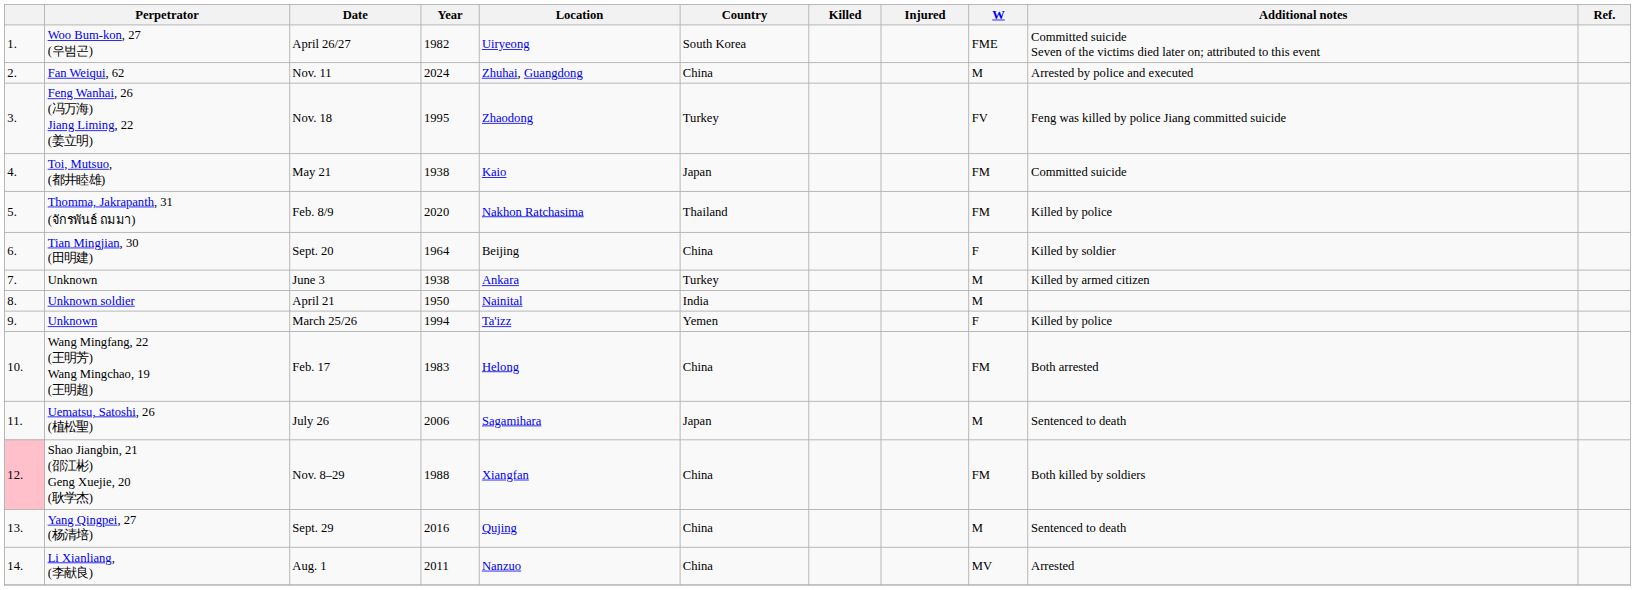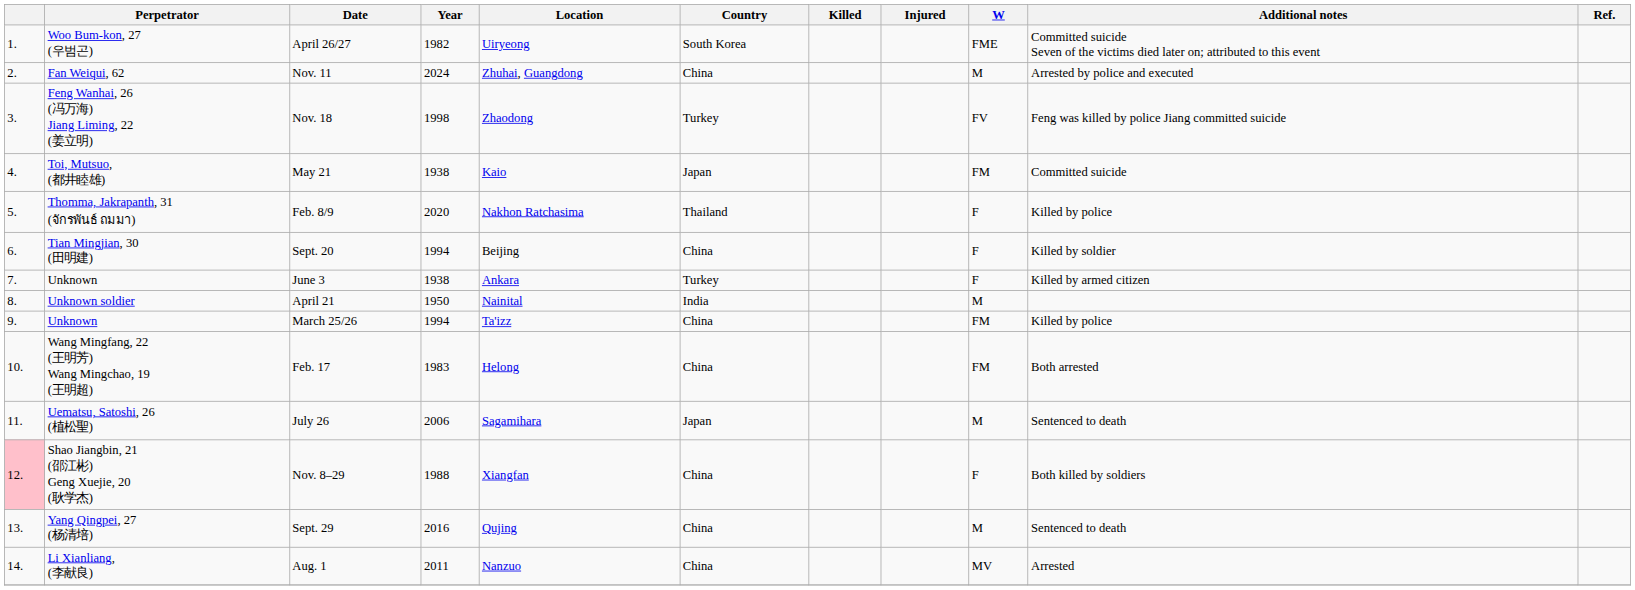 <table class="wikitable sortable" style="width:100%; font-size:96%;">
 <tr>
 <th></th>
 <th>Perpetrator</th>
 <th>Date</th>
 <th>Year</th>
 <th>Location</th>
 <th>Country</th>
 <th>Killed</th>
 <th>Injured</th>
 <th><a href='#'>W</a></th>
 <th>Additional notes</th>
 <th class="unsortable">Ref.</th>
 </tr>
 <tr>
 <td>1.</td>
 <td><a href='#'>Woo Bum-kon</a>, 27 <br>(우범곤)</td>
 <td> April 26/27</td>
 <td>1982</td>
 <td><a href='#'>Uiryeong</a></td>
 <td>South Korea</td>
 <td></td>
 <td></td>
 <td>FME</td>
 <td>Committed suicide<br>Seven of the victims died later on; attributed to this event</td>
 <td></td>
 </tr>
 <tr>
 <td>2.</td>
 <td><a href='#'>Fan Weiqui</a>, 62</td>
 <td>Nov. 11</td>
 <td>2024</td>
 <td><a href='#'>Zhuhai</a>, <a href='#'>Guangdong</a></td>
 <td>China</td>
 <td></td>
 <td></td>
 <td>M</td>
 <td>Arrested by police and executed</td>
 <td></td>
 </tr>
 <tr>
 <td>3.</td>
 <td><a href='#'>Feng Wanhai</a>, 26 <br> (冯万海) <br> <a href='#'>Jiang Liming</a>, 22 <br> (姜立明)</td>
 <td> Nov. 18</td>
-<td>1995</td>
+<td>1998</td>
 <td><a href='#'>Zhaodong</a></td>
 <td>Turkey</td>
 <td></td>
 <td></td>
 <td>FV</td>
 <td>Feng was killed by police Jiang committed suicide</td>
 <td> </td>
 </tr>
 <tr>
 <td>4.</td>
 <td><a href='#'>Toi, Mutsuo</a>, <br>(都井睦雄)</td>
 <td> May 21</td>
 <td>1938</td>
 <td><a href='#'>Kaio</a></td>
 <td>Japan</td>
 <td></td>
 <td> </td>
 <td>FM</td>
 <td>Committed suicide</td>
 <td></td>
 </tr>
 <tr>
 <td>5.</td>
 <td><a href='#'>Thomma, Jakrapanth</a>, 31 <br> (จักรพันธ์ ถมมา)</td>
 <td> Feb. 8/9</td>
 <td>2020</td>
 <td><a href='#'>Nakhon Ratchasima</a></td>
 <td>Thailand</td>
 <td></td>
 <td></td>
-<td>FM</td>
+<td>F</td>
 <td>Killed by police</td>
 <td></td>
 </tr>
 <tr>
 <td>6.</td>
 <td><a href='#'>Tian Mingjian</a>, 30<br>(田明建)</td>
 <td> Sept. 20</td>
-<td>1964</td>
+<td>1994</td>
 <td>Beijing</td>
 <td>China</td>
 <td></td>
 <td></td>
 <td>F</td>
 <td>Killed by soldier</td>
 <td></td>
 </tr>
 <tr>
 <td>7.</td>
 <td>Unknown</td>
 <td> June 3</td>
 <td>1938</td>
 <td><a href='#'>Ankara</a></td>
 <td>Turkey</td>
 <td></td>
 <td></td>
-<td>M</td>
+<td>F</td>
 <td>Killed by armed citizen</td>
 <td></td>
 </tr>
 <tr>
 <td>8.</td>
 <td><a href='#'>Unknown soldier</a></td>
 <td> April 21</td>
 <td>1950</td>
 <td><a href='#'>Nainital</a></td>
 <td>India</td>
 <td></td>
 <td> </td>
 <td>M</td>
 <td></td>
 <td> </td>
 </tr>
 <tr>
 <td>9.</td>
 <td><a href='#'>Unknown</a></td>
 <td> March 25/26</td>
 <td>1994</td>
 <td><a href='#'>Ta'izz</a></td>
-<td>Yemen</td>
+<td>China</td>
 <td></td>
 <td></td>
-<td>F</td>
+<td>FM</td>
 <td>Killed by police</td>
 <td></td>
 </tr>
 <tr>
 <td>10.</td>
 <td>Wang Mingfang, 22<br> (王明芳)<br>Wang Mingchao, 19<br> (王明超)</td>
 <td> Feb. 17</td>
 <td>1983</td>
 <td><a href='#'>Helong</a></td>
 <td>China</td>
 <td></td>
 <td></td>
 <td>FM</td>
 <td>Both arrested</td>
 <td></td>
 </tr>
 <tr>
 <td>11.</td>
 <td><a href='#'>Uematsu, Satoshi</a>, 26 <br> (植松聖)</td>
 <td> July 26</td>
 <td>2006</td>
 <td><a href='#'>Sagamihara</a></td>
 <td>Japan</td>
 <td></td>
 <td></td>
 <td>M</td>
 <td>Sentenced to death</td>
 <td></td>
 </tr>
 <tr>
 <td style="background: pink;">12.</td>
 <td>Shao Jiangbin, 21<br> (邵江彬)<br>Geng Xuejie, 20<br> (耿学杰)</td>
 <td> Nov. 8–29</td>
 <td>1988</td>
 <td><a href='#'>Xiangfan</a></td>
 <td>China</td>
 <td></td>
 <td></td>
-<td>FM</td>
+<td>F</td>
 <td>Both killed by soldiers</td>
 <td></td>
 </tr>
 <tr>
 <td>13.</td>
 <td><a href='#'>Yang Qingpei</a>, 27<br> (杨清培)</td>
 <td> Sept. 29</td>
 <td>2016</td>
 <td><a href='#'>Qujing</a></td>
 <td>China</td>
 <td></td>
 <td></td>
 <td>M</td>
 <td>Sentenced to death</td>
 <td></td>
 </tr>
 <tr>
 <td>14.</td>
 <td><a href='#'>Li Xianliang</a>,  <br> (李献良)</td>
 <td> Aug. 1</td>
 <td>2011</td>
 <td><a href='#'>Nanzuo</a></td>
 <td>China</td>
 <td></td>
 <td></td>
 <td>MV</td>
 <td>Arrested</td>
 <td></td>
 </tr>
 <tr>
 </tr>
 </table>
